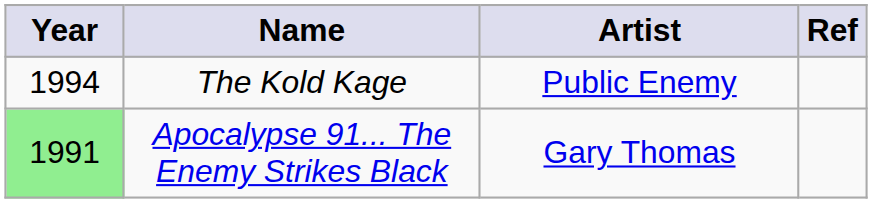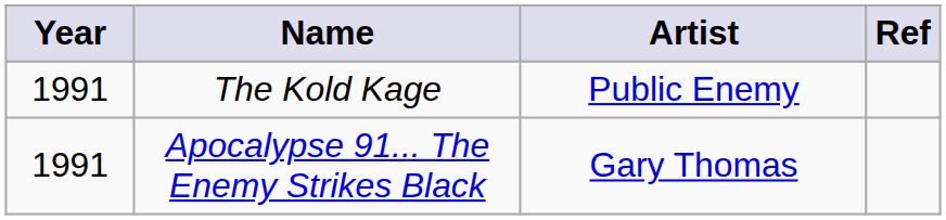 <table class="wikitable" style="font-size:96%; text-align:center; margin: 6px;">
 <tr>
 <th style="background:#dde; width:50px;">Year</th>
 <th style="background:#dde; width:165px;">Name</th>
 <th style="background:#dde; width:147px;">Artist</th>
 <th style="background:#dde; width:25px;">Ref</th>
 </tr>
 <tr>
-<td>1994</td>
+<td>1991</td>
 <td><em>The Kold Kage</em></td>
 <td><a href='#'>Public Enemy</a></td>
 <td></td>
 </tr>
 <tr>
-<td style="background: lightgreen;">1991</td>
+<td>1991</td>
 <td><em><a href='#'>Apocalypse 91... The Enemy Strikes Black</a></em></td>
 <td><a href='#'>Gary Thomas</a></td>
 <td></td>
 </tr>
 </table>
